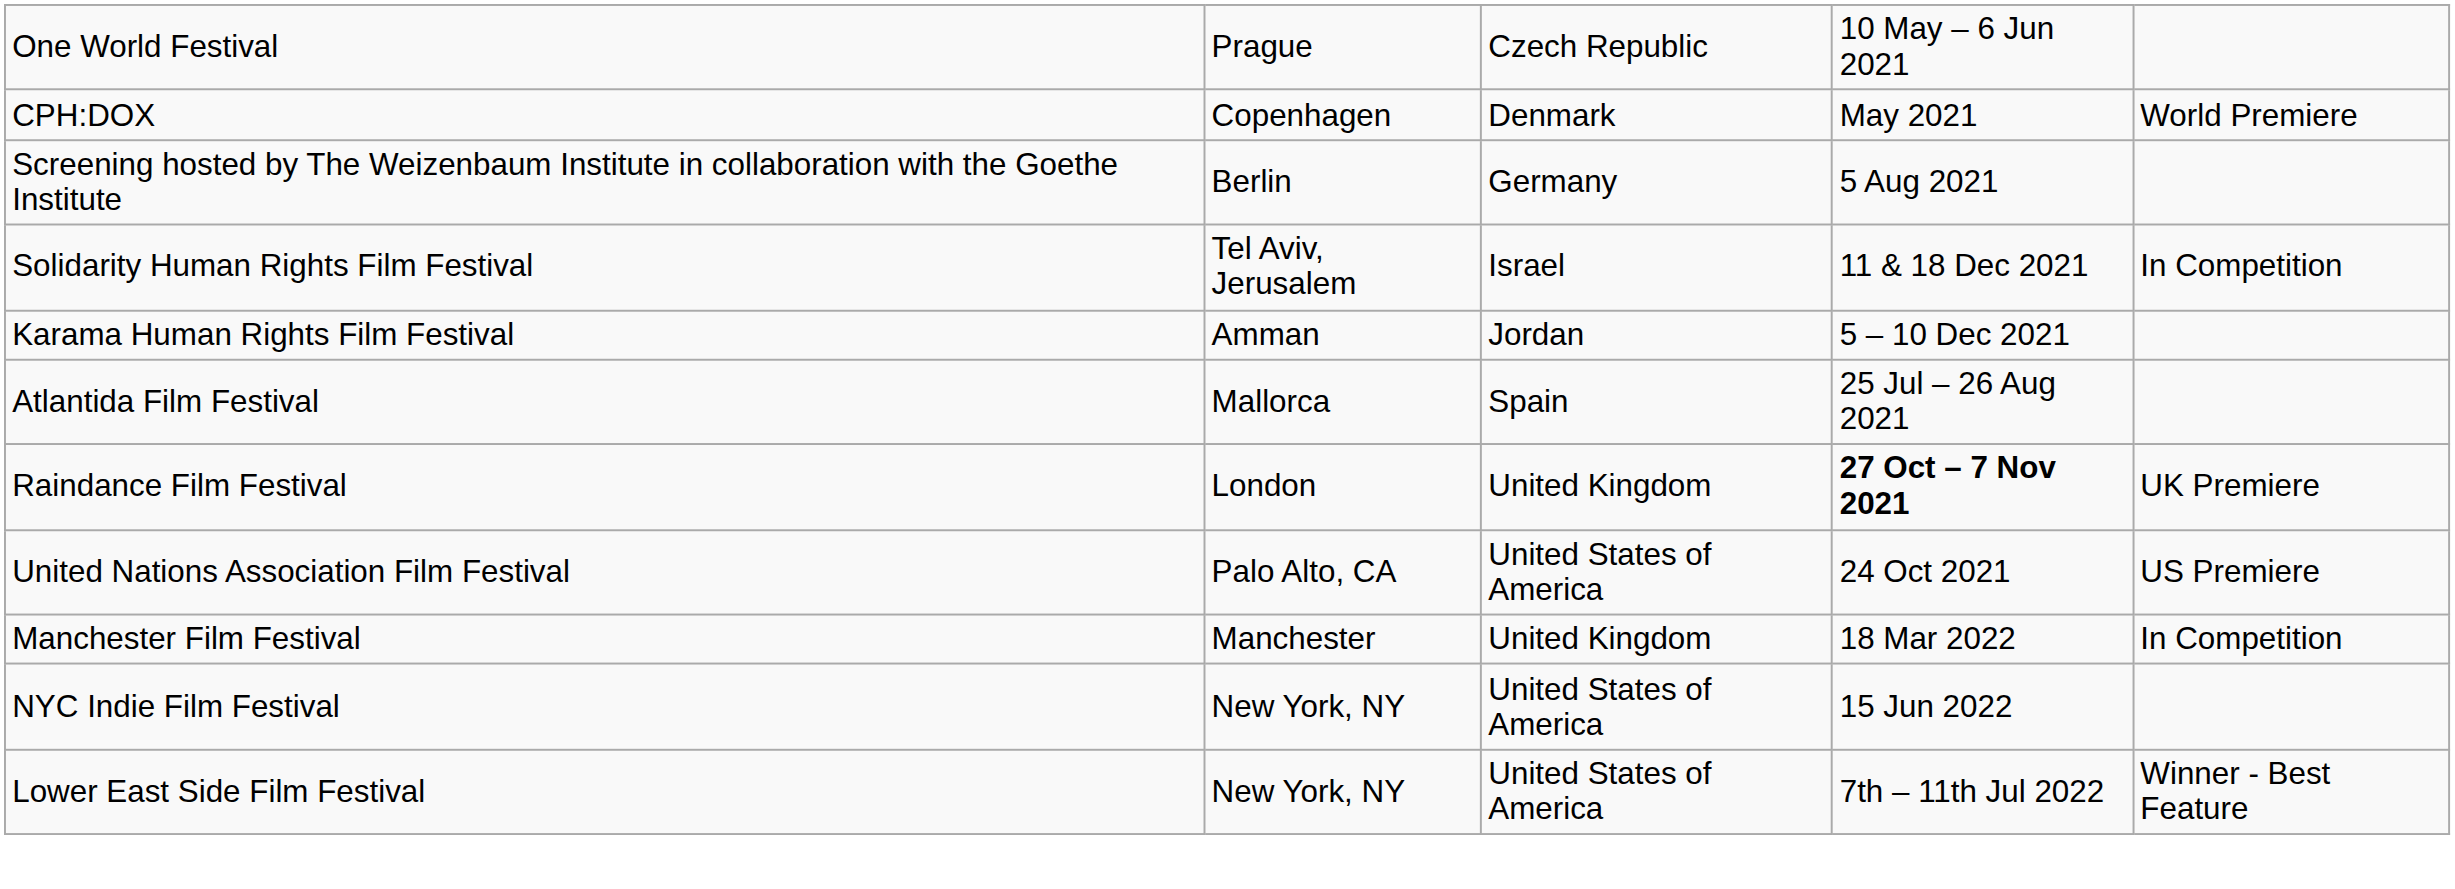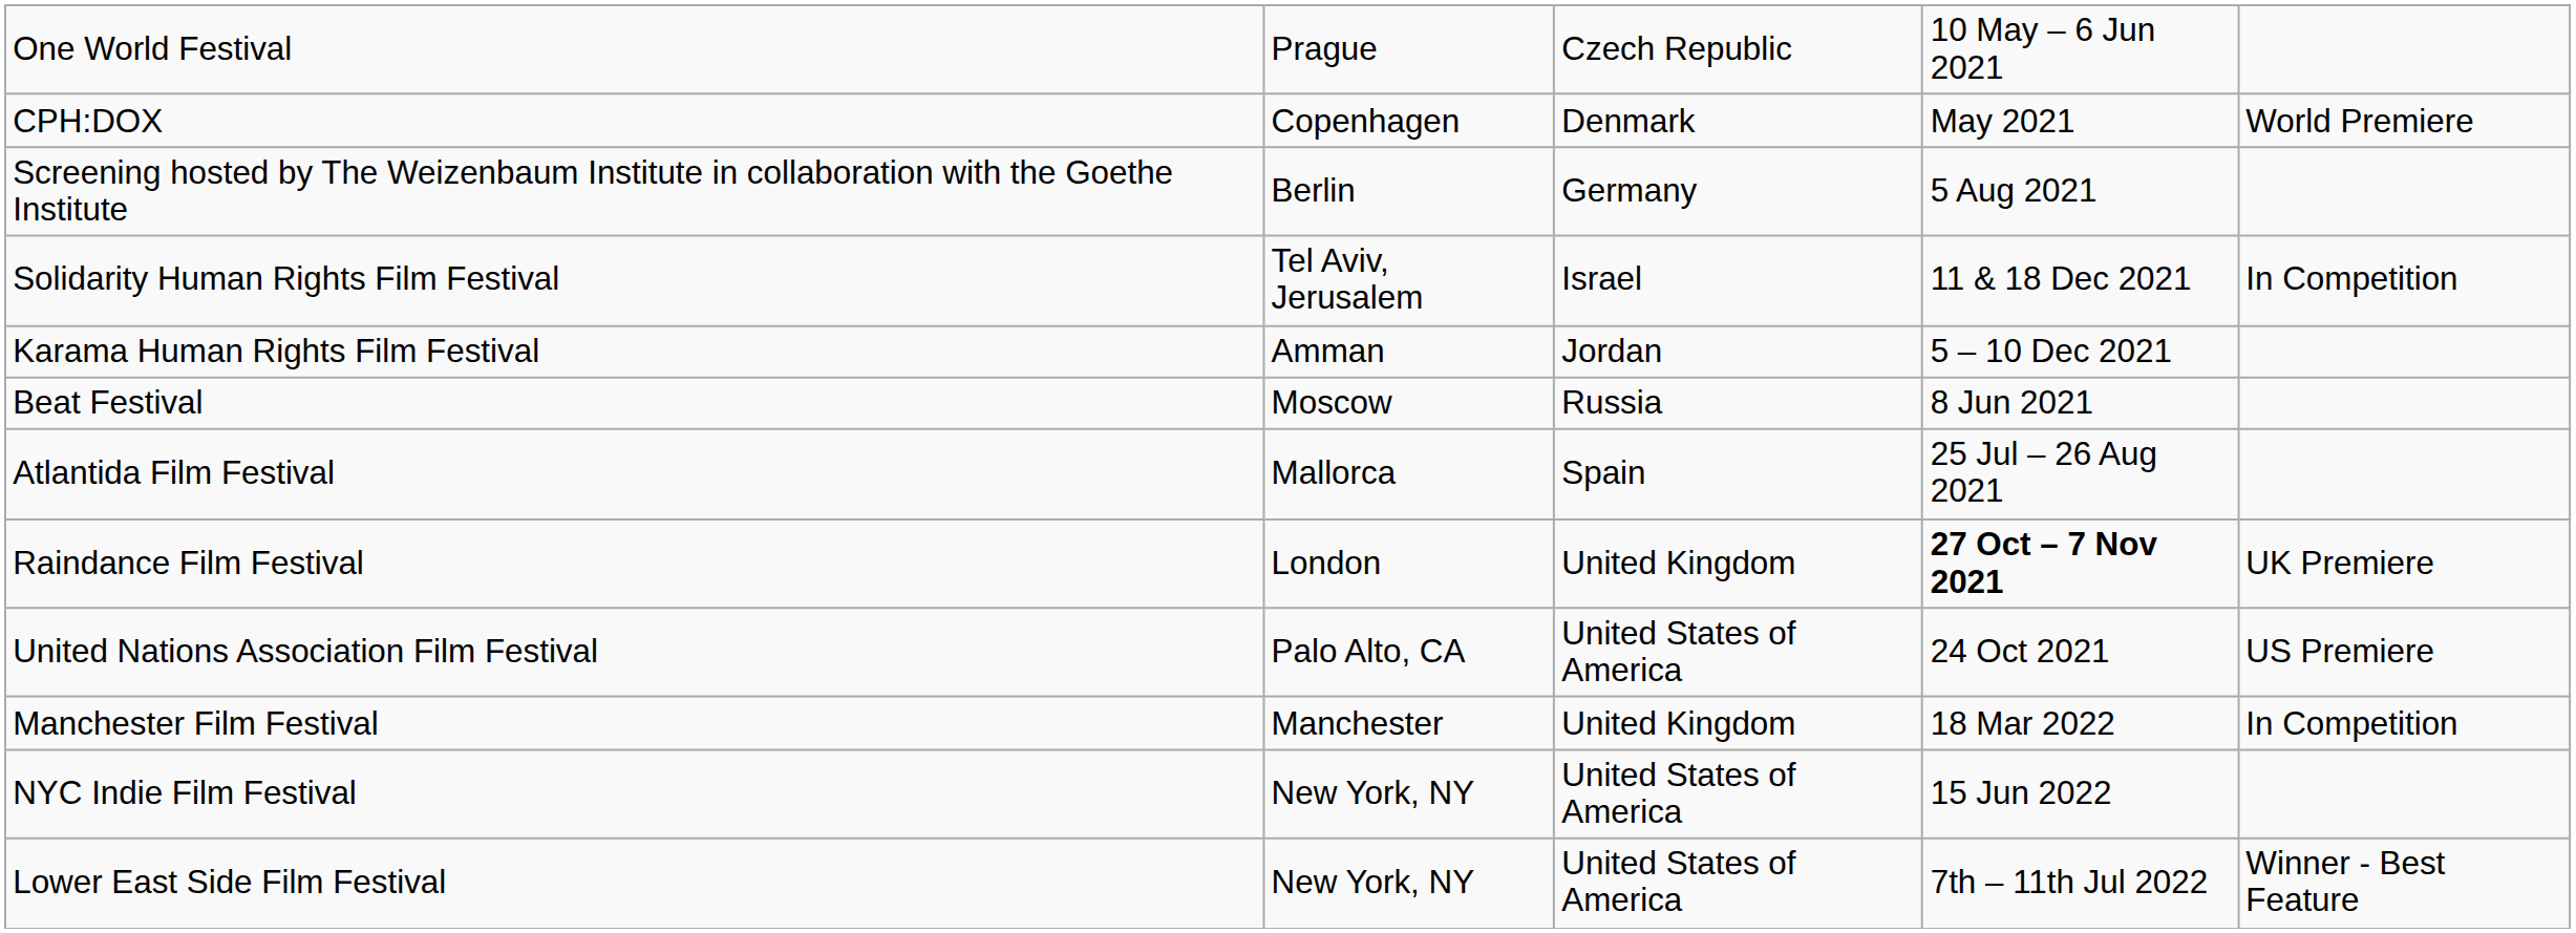 <table class="wikitable">
 <tr>
 <td>One World Festival</td>
 <td>Prague</td>
 <td>Czech Republic</td>
 <td>10 May – 6 Jun 2021</td>
 <td></td>
 </tr>
 <tr>
 <td>CPH:DOX</td>
 <td>Copenhagen</td>
 <td>Denmark</td>
 <td>May 2021</td>
 <td>World Premiere</td>
 </tr>
 <tr>
 <td>Screening hosted by The Weizenbaum Institute in collaboration with the Goethe Institute</td>
 <td>Berlin</td>
 <td>Germany</td>
 <td>5 Aug 2021</td>
 <td></td>
 </tr>
 <tr>
 <td>Solidarity Human Rights Film Festival</td>
 <td>Tel Aviv, Jerusalem</td>
 <td>Israel</td>
 <td>11 & 18 Dec 2021</td>
 <td>In Competition</td>
 </tr>
 <tr>
 <td>Karama Human Rights Film Festival</td>
 <td>Amman</td>
 <td>Jordan</td>
 <td>5 – 10 Dec 2021</td>
+<td></td>
+</tr>
+<tr>
+<td>Beat Festival</td>
+<td>Moscow</td>
+<td>Russia</td>
+<td>8 Jun 2021</td>
 <td></td>
 </tr>
 <tr>
 <td>Atlantida Film Festival</td>
 <td>Mallorca</td>
 <td>Spain</td>
 <td>25 Jul – 26 Aug 2021</td>
 <td></td>
 </tr>
 <tr>
 <td>Raindance Film Festival</td>
 <td>London</td>
 <td>United Kingdom</td>
 <td><strong>27 Oct – 7 Nov 2021</strong></td>
 <td>UK Premiere</td>
 </tr>
 <tr>
 <td>United Nations Association Film Festival</td>
 <td>Palo Alto, CA</td>
 <td>United States of America</td>
 <td>24 Oct 2021</td>
 <td>US Premiere</td>
 </tr>
 <tr>
 <td>Manchester Film Festival</td>
 <td>Manchester</td>
 <td>United Kingdom</td>
 <td>18 Mar 2022</td>
 <td>In Competition</td>
 </tr>
 <tr>
 <td>NYC Indie Film Festival</td>
 <td>New York, NY</td>
 <td>United States of America</td>
 <td>15 Jun 2022</td>
 <td></td>
 </tr>
 <tr>
 <td>Lower East Side Film Festival</td>
 <td>New York, NY</td>
 <td>United States of America</td>
 <td>7th – 11th Jul 2022</td>
 <td>Winner - Best Feature</td>
 </tr>
 </table>
